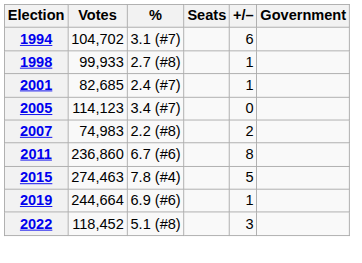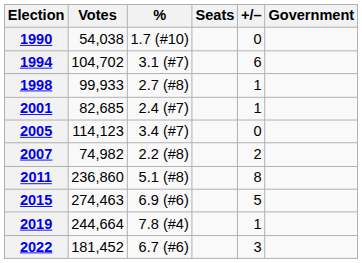 <table class="wikitable" style="text-align:right;">
 <tr>
 <th>Election</th>
 <th>Votes</th>
 <th>%</th>
 <th>Seats</th>
 <th>+/–</th>
 <th>Government</th>
+</tr>
+<tr>
+<th><a href='#'>1990</a></th>
+<td>54,038</td>
+<td>1.7 (#10)</td>
+<td></td>
+<td> 0</td>
+<td></td>
 </tr>
 <tr>
 <th><a href='#'>1994</a></th>
 <td>104,702</td>
 <td>3.1 (#7)</td>
 <td></td>
 <td>  6</td>
 <td></td>
 </tr>
 <tr>
 <th><a href='#'>1998</a></th>
 <td>99,933</td>
 <td>2.7 (#8)</td>
 <td></td>
 <td> 1</td>
 <td></td>
 </tr>
 <tr>
 <th><a href='#'>2001</a></th>
 <td>82,685</td>
 <td>2.4 (#7)</td>
 <td></td>
 <td> 1</td>
 <td></td>
 </tr>
 <tr>
 <th><a href='#'>2005</a></th>
 <td>114,123</td>
 <td>3.4 (#7)</td>
 <td></td>
 <td> 0</td>
 <td></td>
 </tr>
 <tr>
 <th><a href='#'>2007</a></th>
-<td>74,983</td>
+<td>74,982</td>
 <td>2.2 (#8)</td>
 <td></td>
 <td> 2</td>
 <td></td>
 </tr>
 <tr>
 <th><a href='#'>2011</a></th>
 <td>236,860</td>
-<td>6.7 (#6)</td>
+<td>5.1 (#8)</td>
 <td></td>
 <td> 8</td>
 <td></td>
 </tr>
 <tr>
 <th><a href='#'>2015</a></th>
 <td>274,463</td>
-<td>7.8 (#4)</td>
+<td>6.9 (#6)</td>
 <td></td>
 <td> 5</td>
 <td></td>
 </tr>
 <tr>
 <th><a href='#'>2019</a></th>
 <td>244,664</td>
-<td>6.9 (#6)</td>
+<td>7.8 (#4)</td>
 <td></td>
 <td> 1</td>
 <td></td>
 </tr>
 <tr>
 <th><a href='#'>2022</a></th>
-<td>118,452</td>
-<td>5.1 (#8)</td>
+<td>181,452</td>
+<td>6.7 (#6)</td>
 <td></td>
 <td> 3</td>
 <td></td>
 </tr>
 </table>
